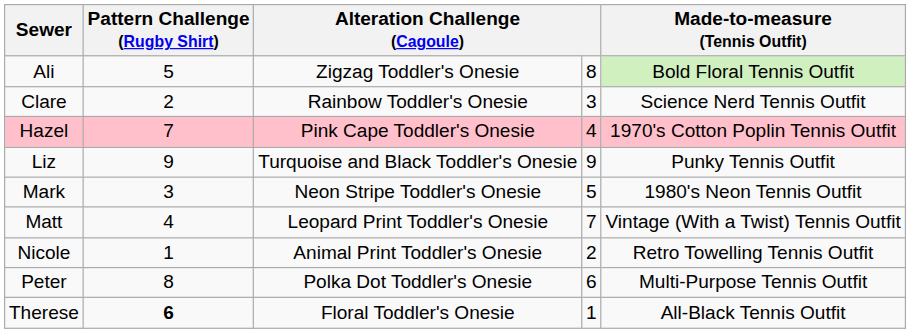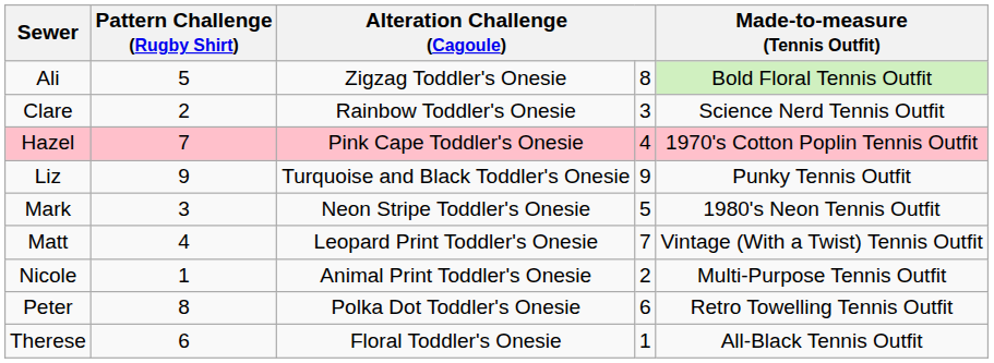 <table class="wikitable" style="text-align:center;">
 <tr>
 <th>Sewer</th>
 <th>Pattern Challenge<br><small>(<a href='#'>Rugby Shirt</a>)</small></th>
 <th Colspan=2>Alteration Challenge<br><small>(<a href='#'>Cagoule</a>)</small></th>
 <th>Made-to-measure<br><small>(Tennis Outfit)</small></th>
 </tr>
 <tr>
 <td>Ali</td>
 <td>5</td>
 <td>Zigzag Toddler's Onesie</td>
 <td>8</td>
 <td style="background:#d0f0c0">Bold Floral Tennis Outfit</td>
 </tr>
 <tr>
 <td>Clare</td>
 <td>2</td>
 <td>Rainbow Toddler's Onesie</td>
 <td>3</td>
 <td>Science Nerd Tennis Outfit</td>
 </tr>
 <tr style="background:pink">
 <td>Hazel</td>
 <td>7</td>
 <td>Pink Cape Toddler's Onesie</td>
 <td>4</td>
 <td>1970's Cotton Poplin Tennis Outfit</td>
 </tr>
 <tr>
 <td>Liz</td>
 <td>9</td>
 <td>Turquoise and Black Toddler's Onesie</td>
 <td>9</td>
 <td>Punky Tennis Outfit</td>
 </tr>
 <tr>
 <td>Mark</td>
 <td>3</td>
 <td>Neon Stripe Toddler's Onesie</td>
 <td>5</td>
 <td>1980's Neon Tennis Outfit</td>
 </tr>
 <tr>
 <td>Matt</td>
 <td>4</td>
 <td>Leopard Print Toddler's Onesie</td>
 <td>7</td>
 <td>Vintage (With a Twist) Tennis Outfit</td>
 </tr>
 <tr>
 <td>Nicole</td>
 <td>1</td>
 <td>Animal Print Toddler's Onesie</td>
 <td>2</td>
-<td>Retro Towelling Tennis Outfit</td>
+<td>Multi-Purpose Tennis Outfit</td>
 </tr>
 <tr>
 <td>Peter</td>
 <td>8</td>
 <td>Polka Dot Toddler's Onesie</td>
 <td>6</td>
-<td>Multi-Purpose Tennis Outfit</td>
+<td>Retro Towelling Tennis Outfit</td>
 </tr>
 <tr>
 <td>Therese</td>
-<td><strong>6</strong></td>
+<td>6</td>
 <td>Floral Toddler's Onesie</td>
 <td>1</td>
 <td>All-Black Tennis Outfit</td>
 </tr>
 </table>
